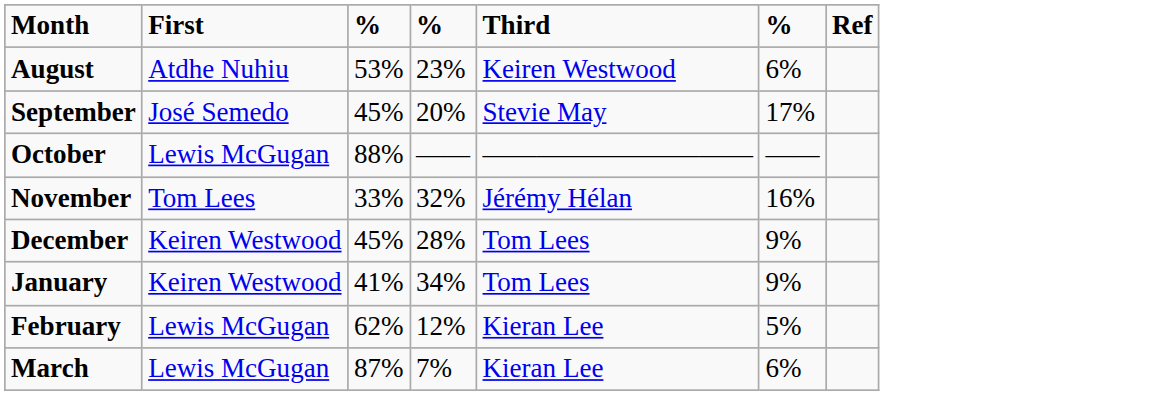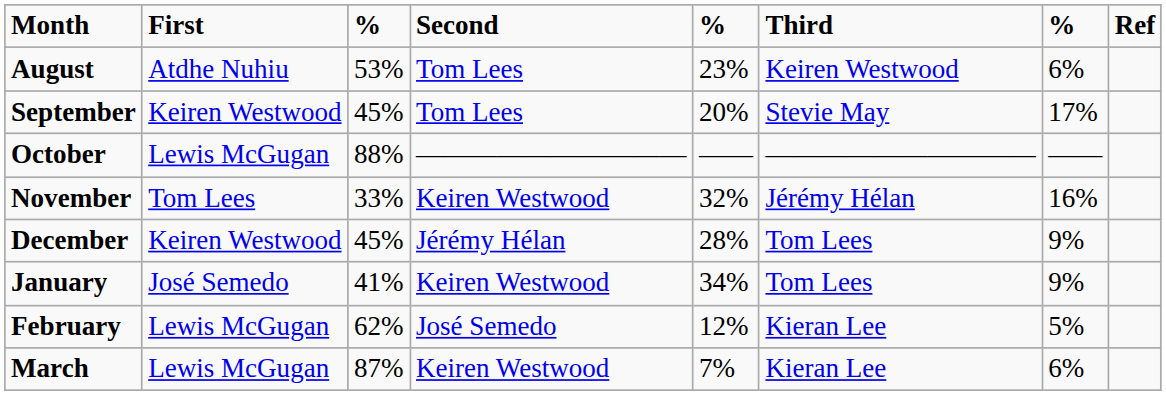 <table class="wikitable">
 <tr>
 <td><strong>Month</strong></td>
 <td><strong>First</strong></td>
 <td><strong>%</strong></td>
+<td><strong>Second</strong></td>
 <td><strong>%</strong></td>
 <td><strong>Third</strong></td>
 <td><strong>%</strong></td>
 <td><strong>Ref</strong></td>
 </tr>
 <tr>
 <td><strong>August</strong></td>
 <td> <a href='#'>Atdhe Nuhiu</a></td>
 <td>53%</td>
+<td> <a href='#'>Tom Lees</a></td>
 <td>23%</td>
 <td> <a href='#'>Keiren Westwood</a></td>
 <td>6%</td>
 <td></td>
 </tr>
 <tr>
 <td><strong>September</strong></td>
-<td> <a href='#'>José Semedo</a></td>
+<td> <a href='#'>Keiren Westwood</a></td>
 <td>45%</td>
+<td> <a href='#'>Tom Lees</a></td>
 <td>20%</td>
 <td> <a href='#'>Stevie May</a></td>
 <td>17%</td>
 <td></td>
 </tr>
 <tr>
 <td><strong>October</strong></td>
 <td> <a href='#'>Lewis McGugan</a></td>
 <td>88%</td>
+<td>——————————</td>
 <td>——</td>
 <td>——————————</td>
 <td>——</td>
 <td></td>
 </tr>
 <tr>
 <td><strong>November</strong></td>
 <td> <a href='#'>Tom Lees</a></td>
 <td>33%</td>
+<td> <a href='#'>Keiren Westwood</a></td>
 <td>32%</td>
 <td> <a href='#'>Jérémy Hélan</a></td>
 <td>16%</td>
 <td></td>
 </tr>
 <tr>
 <td><strong>December</strong></td>
 <td> <a href='#'>Keiren Westwood</a></td>
 <td>45%</td>
+<td> <a href='#'>Jérémy Hélan</a></td>
 <td>28%</td>
 <td> <a href='#'>Tom Lees</a></td>
 <td>9%</td>
 <td></td>
 </tr>
 <tr>
 <td><strong>January</strong></td>
+<td> <a href='#'>José Semedo</a></td>
+<td>41%</td>
 <td> <a href='#'>Keiren Westwood</a></td>
-<td>41%</td>
 <td>34%</td>
 <td> <a href='#'>Tom Lees</a></td>
 <td>9%</td>
 <td></td>
 </tr>
 <tr>
 <td><strong>February</strong></td>
 <td> <a href='#'>Lewis McGugan</a></td>
 <td>62%</td>
+<td> <a href='#'>José Semedo</a></td>
 <td>12%</td>
 <td> <a href='#'>Kieran Lee</a></td>
 <td>5%</td>
 <td></td>
 </tr>
 <tr>
 <td><strong>March</strong></td>
 <td> <a href='#'>Lewis McGugan</a></td>
 <td>87%</td>
+<td> <a href='#'>Keiren Westwood</a></td>
 <td>7%</td>
 <td> <a href='#'>Kieran Lee</a></td>
 <td>6%</td>
 <td></td>
 </tr>
 </table>
